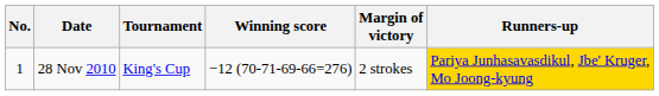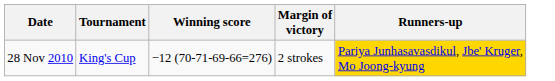 <table class="wikitable" style="font-size:95%;">
 <tr>
-<th>No.</th>
 <th>Date</th>
 <th>Tournament</th>
 <th>Winning score</th>
 <th>Margin of<br>victory</th>
 <th>Runners-up</th>
 </tr>
 <tr>
-<td align=center>1</td>
 <td align=right>28 Nov <a href='#'>2010</a></td>
 <td><a href='#'>King's Cup</a></td>
 <td>−12 (70-71-69-66=276)</td>
 <td>2 strokes</td>
 <td style="background: gold;"> <a href='#'>Pariya Junhasavasdikul</a>,  <a href='#'>Jbe' Kruger</a>,<br> <a href='#'>Mo Joong-kyung</a></td>
 </tr>
 </table>
